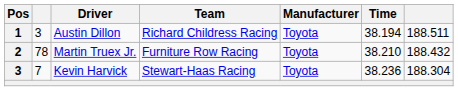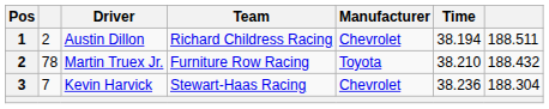 <table class="wikitable" style="font-size:95%">
 <tr>
 <th>Pos</th>
 <th></th>
 <th>Driver</th>
 <th>Team</th>
 <th>Manufacturer</th>
 <th>Time</th>
 <th></th>
 </tr>
 <tr>
 <th>1</th>
-<td>3</td>
+<td>2</td>
 <td><a href='#'>Austin Dillon</a></td>
 <td><a href='#'>Richard Childress Racing</a></td>
-<td><a href='#'>Toyota</a></td>
+<td><a href='#'>Chevrolet</a></td>
 <td>38.194</td>
 <td>188.511</td>
 </tr>
 <tr>
 <th>2</th>
 <td>78</td>
 <td><a href='#'>Martin Truex Jr.</a></td>
 <td><a href='#'>Furniture Row Racing</a></td>
 <td><a href='#'>Toyota</a></td>
 <td>38.210</td>
 <td>188.432</td>
 </tr>
 <tr>
 <th>3</th>
 <td>7</td>
 <td><a href='#'>Kevin Harvick</a></td>
 <td><a href='#'>Stewart-Haas Racing</a></td>
-<td><a href='#'>Toyota</a></td>
+<td><a href='#'>Chevrolet</a></td>
 <td>38.236</td>
 <td>188.304</td>
 </tr>
 <tr>
 <th colspan="7"></th>
 </tr>
 </table>
